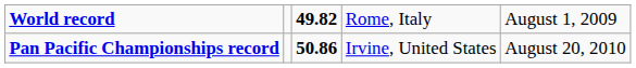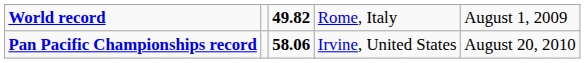 <table class="wikitable">
 <tr>
 <td><strong><a href='#'>World record</a></strong></td>
 <td></td>
 <td><strong>49.82</strong></td>
 <td><a href='#'>Rome</a>, Italy</td>
 <td>August 1, 2009</td>
 </tr>
 <tr>
 <td><strong><a href='#'>Pan Pacific Championships record</a></strong></td>
 <td></td>
-<td><strong>50.86</strong></td>
+<td><strong>58.06</strong></td>
 <td><a href='#'>Irvine</a>, United States</td>
 <td>August 20, 2010</td>
 </tr>
 </table>
